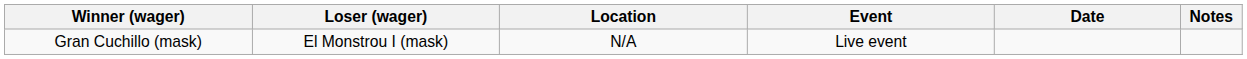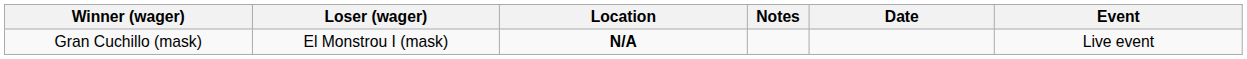 <table class="wikitable sortable" width=100%  style="text-align: center">
 <tr>
 <th width=20% scope="col">Winner (wager)</th>
 <th width=20% scope="col">Loser (wager)</th>
 <th width=20% scope="col">Location</th>
+<th class="unsortable" width=5% scope="col">Notes</th>
+<th width=15% scope="col">Date</th>
 <th width=20% scope="col">Event</th>
-<th width=15% scope="col">Date</th>
-<th class="unsortable" width=5% scope="col">Notes</th>
 </tr>
 <tr>
 <td>Gran Cuchillo (mask)</td>
 <td>El Monstrou I (mask)</td>
-<td>N/A</td>
+<td><strong>N/A</strong></td>
+<td> </td>
+<td></td>
 <td>Live event</td>
-<td></td>
-<td> </td>
 </tr>
 </table>
